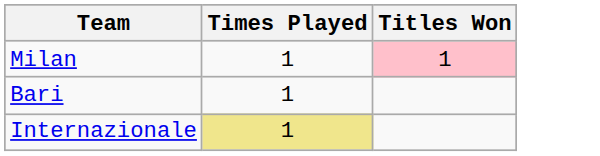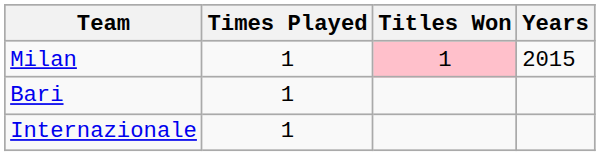 <table class="wikitable">
 <tr>
 <th>Team</th>
 <th>Times Played</th>
 <th>Titles Won</th>
+<th>Years</th>
 </tr>
 <tr>
 <td><a href='#'>Milan</a></td>
 <td style="text-align:center">1</td>
 <td style="background: pink; text-align:center">1</td>
+<td>2015</td>
 </tr>
 <tr>
 <td><a href='#'>Bari</a></td>
 <td style="text-align:center">1</td>
 <td style="text-align:center"></td>
+<td></td>
 </tr>
 <tr>
 <td><a href='#'>Internazionale</a></td>
-<td style="background: khaki; text-align:center">1</td>
+<td style="text-align:center">1</td>
 <td style="text-align:center"></td>
+<td></td>
 </tr>
 </table>
